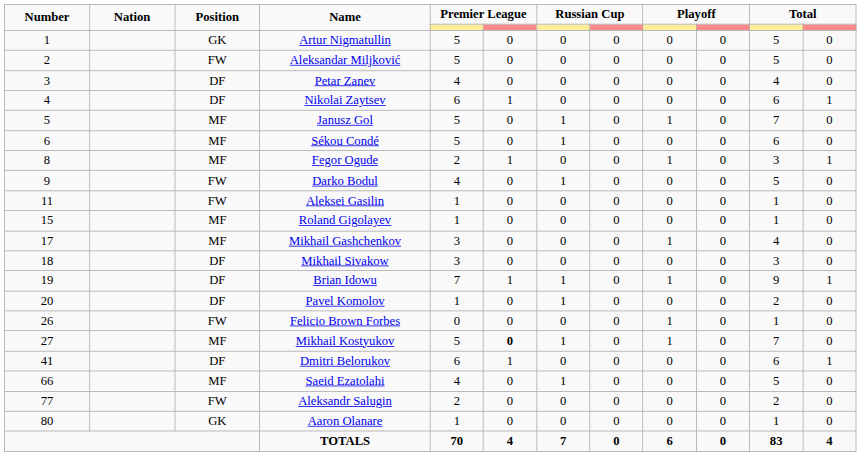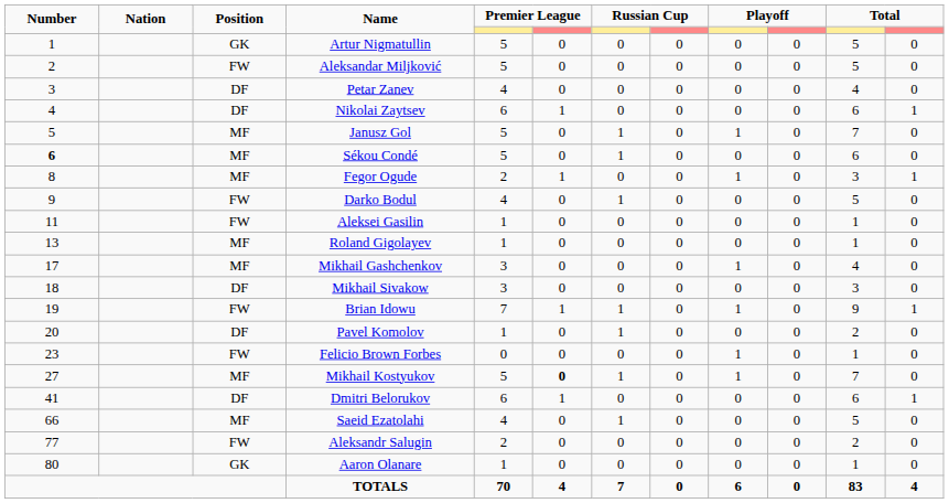 <table class="wikitable" style="font-size: 100%; text-align: center;">
 <tr>
 <td rowspan=2 width="10%" align=center><strong>Number</strong></td>
 <td rowspan=2 width="10%" align=center><strong>Nation</strong></td>
 <td rowspan=2 width="10%" align=center><strong>Position</strong></td>
 <td rowspan=2 width="20%" align=center><strong>Name</strong></td>
 <td colspan=2 align=center><strong>Premier League</strong></td>
 <td colspan=2 align=center><strong>Russian Cup</strong></td>
 <td colspan=2 align=center><strong>Playoff</strong></td>
 <td colspan=2 align=center><strong>Total</strong></td>
 </tr>
 <tr>
 <th width=60 style="background: #FFEE99"></th>
 <th width=60 style="background: #FF8888"></th>
 <th width=60 style="background: #FFEE99"></th>
 <th width=60 style="background: #FF8888"></th>
 <th width=60 style="background: #FFEE99"></th>
 <th width=60 style="background: #FF8888"></th>
 <th width=60 style="background: #FFEE99"></th>
 <th width=60 style="background: #FF8888"></th>
 </tr>
 <tr>
 <td>1</td>
 <td></td>
 <td>GK</td>
 <td><a href='#'>Artur Nigmatullin</a></td>
 <td>5</td>
 <td>0</td>
 <td>0</td>
 <td>0</td>
 <td>0</td>
 <td>0</td>
 <td>5</td>
 <td>0</td>
 </tr>
 <tr>
 <td>2</td>
 <td></td>
 <td>FW</td>
 <td><a href='#'>Aleksandar Miljković</a></td>
 <td>5</td>
 <td>0</td>
 <td>0</td>
 <td>0</td>
 <td>0</td>
 <td>0</td>
 <td>5</td>
 <td>0</td>
 </tr>
 <tr>
 <td>3</td>
 <td></td>
 <td>DF</td>
 <td><a href='#'>Petar Zanev</a></td>
 <td>4</td>
 <td>0</td>
 <td>0</td>
 <td>0</td>
 <td>0</td>
 <td>0</td>
 <td>4</td>
 <td>0</td>
 </tr>
 <tr>
 <td>4</td>
 <td></td>
 <td>DF</td>
 <td><a href='#'>Nikolai Zaytsev</a></td>
 <td>6</td>
 <td>1</td>
 <td>0</td>
 <td>0</td>
 <td>0</td>
 <td>0</td>
 <td>6</td>
 <td>1</td>
 </tr>
 <tr>
 <td>5</td>
 <td></td>
 <td>MF</td>
 <td><a href='#'>Janusz Gol</a></td>
 <td>5</td>
 <td>0</td>
 <td>1</td>
 <td>0</td>
 <td>1</td>
 <td>0</td>
 <td>7</td>
 <td>0</td>
 </tr>
 <tr>
-<td>6</td>
+<td><strong>6</strong></td>
 <td></td>
 <td>MF</td>
 <td><a href='#'>Sékou Condé</a></td>
 <td>5</td>
 <td>0</td>
 <td>1</td>
 <td>0</td>
 <td>0</td>
 <td>0</td>
 <td>6</td>
 <td>0</td>
 </tr>
 <tr>
 <td>8</td>
 <td></td>
 <td>MF</td>
 <td><a href='#'>Fegor Ogude</a></td>
 <td>2</td>
 <td>1</td>
 <td>0</td>
 <td>0</td>
 <td>1</td>
 <td>0</td>
 <td>3</td>
 <td>1</td>
 </tr>
 <tr>
 <td>9</td>
 <td></td>
 <td>FW</td>
 <td><a href='#'>Darko Bodul</a></td>
 <td>4</td>
 <td>0</td>
 <td>1</td>
 <td>0</td>
 <td>0</td>
 <td>0</td>
 <td>5</td>
 <td>0</td>
 </tr>
 <tr>
 <td>11</td>
 <td></td>
 <td>FW</td>
 <td><a href='#'>Aleksei Gasilin</a></td>
 <td>1</td>
 <td>0</td>
 <td>0</td>
 <td>0</td>
 <td>0</td>
 <td>0</td>
 <td>1</td>
 <td>0</td>
 </tr>
 <tr>
-<td>15</td>
+<td>13</td>
 <td></td>
 <td>MF</td>
 <td><a href='#'>Roland Gigolayev</a></td>
 <td>1</td>
 <td>0</td>
 <td>0</td>
 <td>0</td>
 <td>0</td>
 <td>0</td>
 <td>1</td>
 <td>0</td>
 </tr>
 <tr>
 <td>17</td>
 <td></td>
 <td>MF</td>
 <td><a href='#'>Mikhail Gashchenkov</a></td>
 <td>3</td>
 <td>0</td>
 <td>0</td>
 <td>0</td>
 <td>1</td>
 <td>0</td>
 <td>4</td>
 <td>0</td>
 </tr>
 <tr>
 <td>18</td>
 <td></td>
 <td>DF</td>
 <td><a href='#'>Mikhail Sivakow</a></td>
 <td>3</td>
 <td>0</td>
 <td>0</td>
 <td>0</td>
 <td>0</td>
 <td>0</td>
 <td>3</td>
 <td>0</td>
 </tr>
 <tr>
 <td>19</td>
 <td></td>
-<td>DF</td>
+<td>FW</td>
 <td><a href='#'>Brian Idowu</a></td>
 <td>7</td>
 <td>1</td>
 <td>1</td>
 <td>0</td>
 <td>1</td>
 <td>0</td>
 <td>9</td>
 <td>1</td>
 </tr>
 <tr>
 <td>20</td>
 <td></td>
 <td>DF</td>
 <td><a href='#'>Pavel Komolov</a></td>
 <td>1</td>
 <td>0</td>
 <td>1</td>
 <td>0</td>
 <td>0</td>
 <td>0</td>
 <td>2</td>
 <td>0</td>
 </tr>
 <tr>
-<td>26</td>
+<td>23</td>
 <td></td>
 <td>FW</td>
 <td><a href='#'>Felicio Brown Forbes</a></td>
 <td>0</td>
 <td>0</td>
 <td>0</td>
 <td>0</td>
 <td>1</td>
 <td>0</td>
 <td>1</td>
 <td>0</td>
 </tr>
 <tr>
 <td>27</td>
 <td></td>
 <td>MF</td>
 <td><a href='#'>Mikhail Kostyukov</a></td>
 <td>5</td>
 <td><strong>0</strong></td>
 <td>1</td>
 <td>0</td>
 <td>1</td>
 <td>0</td>
 <td>7</td>
 <td>0</td>
 </tr>
 <tr>
 <td>41</td>
 <td></td>
 <td>DF</td>
 <td><a href='#'>Dmitri Belorukov</a></td>
 <td>6</td>
 <td>1</td>
 <td>0</td>
 <td>0</td>
 <td>0</td>
 <td>0</td>
 <td>6</td>
 <td>1</td>
 </tr>
 <tr>
 <td>66</td>
 <td></td>
 <td>MF</td>
 <td><a href='#'>Saeid Ezatolahi</a></td>
 <td>4</td>
 <td>0</td>
 <td>1</td>
 <td>0</td>
 <td>0</td>
 <td>0</td>
 <td>5</td>
 <td>0</td>
 </tr>
 <tr>
 <td>77</td>
 <td></td>
 <td>FW</td>
 <td><a href='#'>Aleksandr Salugin</a></td>
 <td>2</td>
 <td>0</td>
 <td>0</td>
 <td>0</td>
 <td>0</td>
 <td>0</td>
 <td>2</td>
 <td>0</td>
 </tr>
 <tr>
 <td>80</td>
 <td></td>
 <td>GK</td>
 <td><a href='#'>Aaron Olanare</a></td>
 <td>1</td>
 <td>0</td>
 <td>0</td>
 <td>0</td>
 <td>0</td>
 <td>0</td>
 <td>1</td>
 <td>0</td>
 </tr>
 <tr>
 <td colspan=3></td>
 <td><strong>TOTALS</strong></td>
 <td><strong>70</strong></td>
 <td><strong>4</strong></td>
 <td><strong>7</strong></td>
 <td><strong>0</strong></td>
 <td><strong>6</strong></td>
 <td><strong>0</strong></td>
 <td><strong>83</strong></td>
 <td><strong>4</strong></td>
 </tr>
 </table>
